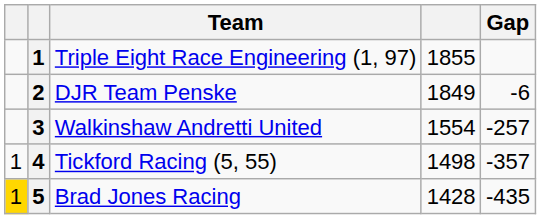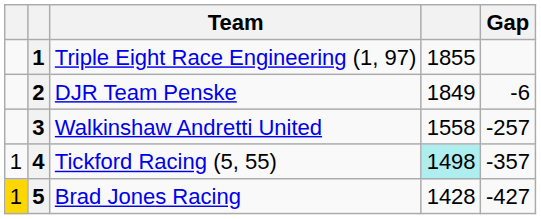 <table class="wikitable" style="font-size: 95%;">
 <tr>
 <th></th>
 <th></th>
 <th>Team</th>
 <th></th>
 <th>Gap</th>
 </tr>
 <tr>
 <td align="left"></td>
 <th>1</th>
 <td><a href='#'>Triple Eight Race Engineering</a> (1, 97)</td>
 <td align="right">1855</td>
 <td align="right"></td>
 </tr>
 <tr>
 <td align="left"></td>
 <th>2</th>
 <td><a href='#'>DJR Team Penske</a></td>
 <td align="right">1849</td>
 <td align="right">-6</td>
 </tr>
 <tr>
 <td align="left"></td>
 <th>3</th>
 <td><a href='#'>Walkinshaw Andretti United</a></td>
-<td align="right">1554</td>
+<td align="right">1558</td>
 <td align="right">-257</td>
 </tr>
 <tr>
 <td align="left"> 1</td>
 <th>4</th>
 <td><a href='#'>Tickford Racing</a> (5, 55)</td>
-<td align="right">1498</td>
+<td align="right" style="background: paleturquoise;">1498</td>
 <td align="right">-357</td>
 </tr>
 <tr>
 <td align="left" style="background: gold;"> 1</td>
 <th>5</th>
 <td><a href='#'>Brad Jones Racing</a></td>
 <td align="right">1428</td>
-<td align="right">-435</td>
+<td align="right">-427</td>
 </tr>
 </table>
